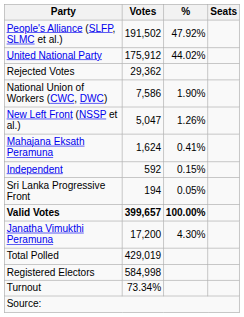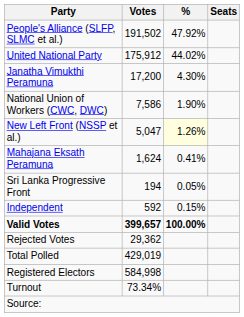 <table class="wikitable" border="1" style="text-align:right;">
 <tr>
 <th align=left width="180">Party</th>
 <th align=center width="50">Votes</th>
 <th align=center width="50">%</th>
 <th align=center width="40">Seats</th>
 </tr>
 <tr>
 <td align=left><a href='#'>People's Alliance</a> (<a href='#'>SLFP</a>, <a href='#'>SLMC</a> et al.)</td>
 <td>191,502</td>
 <td>47.92%</td>
 <td></td>
 </tr>
 <tr>
 <td align=left><a href='#'>United National Party</a></td>
 <td>175,912</td>
 <td>44.02%</td>
 <td></td>
 </tr>
 <tr>
-<td align=left>Rejected Votes</td>
-<td>29,362</td>
-<td></td>
+<td align=left><a href='#'>Janatha Vimukthi Peramuna</a></td>
+<td>17,200</td>
+<td>4.30%</td>
 <td></td>
 </tr>
 <tr>
 <td align=left>National Union of Workers (<a href='#'>CWC</a>, <a href='#'>DWC</a>)</td>
 <td>7,586</td>
 <td>1.90%</td>
 <td></td>
 </tr>
 <tr>
 <td align=left><a href='#'>New Left Front</a> (<a href='#'>NSSP</a> et al.)</td>
 <td>5,047</td>
-<td>1.26%</td>
+<td style="background: lightyellow;">1.26%</td>
 <td></td>
 </tr>
 <tr>
 <td align=left><a href='#'>Mahajana Eksath Peramuna</a></td>
 <td>1,624</td>
 <td>0.41%</td>
 <td></td>
 </tr>
 <tr>
+<td align=left>Sri Lanka Progressive Front</td>
+<td>194</td>
+<td>0.05%</td>
+<td></td>
+</tr>
+<tr>
 <td align=left><a href='#'>Independent</a></td>
 <td>592</td>
 <td>0.15%</td>
-<td></td>
-</tr>
-<tr>
-<td align=left>Sri Lanka Progressive Front</td>
-<td>194</td>
-<td>0.05%</td>
 <td></td>
 </tr>
 <tr>
 <td align=left><strong>Valid Votes</strong></td>
 <td><strong>399,657</strong></td>
 <td><strong>100.00%</strong></td>
 <td></td>
 </tr>
 <tr>
-<td align=left><a href='#'>Janatha Vimukthi Peramuna</a></td>
-<td>17,200</td>
-<td>4.30%</td>
+<td align=left>Rejected Votes</td>
+<td>29,362</td>
+<td></td>
 <td></td>
 </tr>
 <tr>
 <td align=left>Total Polled</td>
 <td>429,019</td>
 <td></td>
 <td></td>
 </tr>
 <tr>
 <td align=left>Registered Electors</td>
 <td>584,998</td>
 <td></td>
 <td></td>
 </tr>
 <tr>
 <td align=left>Turnout</td>
 <td>73.34%</td>
 <td></td>
 <td></td>
 </tr>
 <tr>
 <td align=left colspan=4>Source:</td>
 </tr>
 </table>
